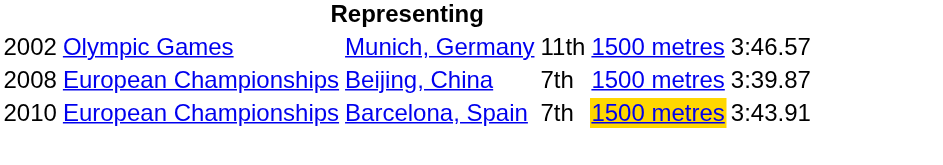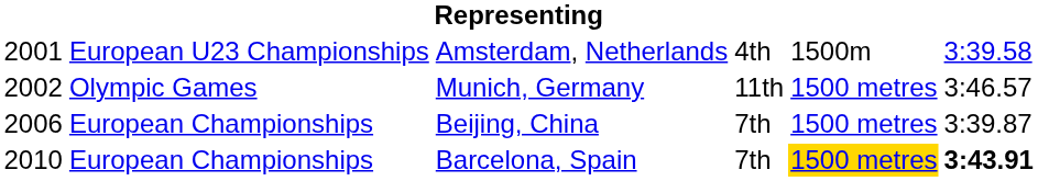 <table>
 <tr>
 <th colspan="6">Representing </th>
+</tr>
+<tr>
+<td>2001</td>
+<td><a href='#'>European U23 Championships</a></td>
+<td><a href='#'>Amsterdam</a>, <a href='#'>Netherlands</a></td>
+<td>4th</td>
+<td>1500m</td>
+<td><a href='#'>3:39.58</a></td>
 </tr>
 <tr>
 <td>2002</td>
 <td><a href='#'>Olympic Games</a></td>
 <td><a href='#'>Munich, Germany</a></td>
 <td>11th</td>
 <td><a href='#'>1500 metres</a></td>
 <td>3:46.57</td>
 </tr>
 <tr>
-<td>2008</td>
+<td>2006</td>
 <td><a href='#'>European Championships</a></td>
 <td><a href='#'>Beijing, China</a></td>
 <td>7th</td>
 <td><a href='#'>1500 metres</a></td>
 <td>3:39.87 </td>
 </tr>
 <tr>
 <td>2010</td>
 <td><a href='#'>European Championships</a></td>
 <td><a href='#'>Barcelona, Spain</a></td>
 <td>7th</td>
 <td style="background: gold;"><a href='#'>1500 metres</a></td>
-<td>3:43.91</td>
+<td><strong>3:43.91</strong></td>
 </tr>
 </table>
